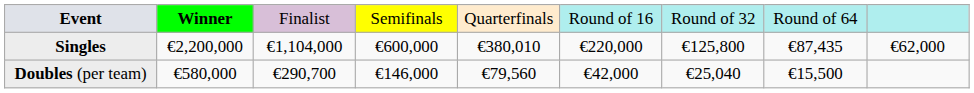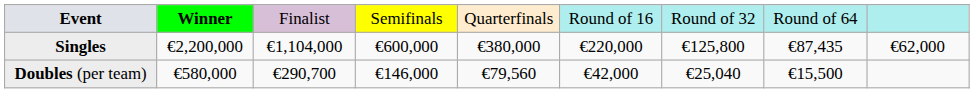 <table class="wikitable" style="font-size:95%;text-align:center">
 <tr>
 <td style="width:130px; background:#dfe2e9;"><strong>Event</strong></td>
 <td style="width:80px; background:lime;"><strong>Winner</strong></td>
 <td style="width:85px; background:thistle;">Finalist</td>
 <td style="width:85px; background:#ff0;">Semifinals</td>
 <td style="width:85px; background:#ffebcd;">Quarterfinals</td>
 <td style="width:85px; background:#afeeee;">Round of 16</td>
 <td style="width:85px; background:#afeeee;">Round of 32</td>
 <td style="width:85px; background:#afeeee;">Round of 64</td>
 <td style="width:85px; background:#afeeee;"></td>
 </tr>
 <tr>
 <td style="background:#ededed;"><strong>Singles</strong></td>
 <td>€2,200,000</td>
 <td>€1,104,000</td>
 <td>€600,000</td>
-<td>€380,010</td>
+<td>€380,000</td>
 <td>€220,000</td>
 <td>€125,800</td>
 <td>€87,435</td>
 <td>€62,000</td>
 </tr>
 <tr>
 <td style="background:#ededed;"><strong>Doubles</strong> (per team)</td>
 <td>€580,000</td>
 <td>€290,700</td>
 <td>€146,000</td>
 <td>€79,560</td>
 <td>€42,000</td>
 <td>€25,040</td>
 <td>€15,500</td>
 <td></td>
 </tr>
 </table>
